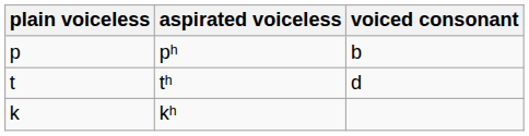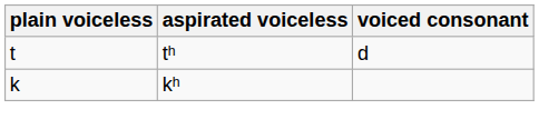 <table class="wikitable">
 <tr>
 <th>plain voiceless</th>
 <th>aspirated voiceless</th>
 <th>voiced consonant</th>
-</tr>
-<tr>
-<td>p</td>
-<td>pʰ</td>
-<td>b</td>
 </tr>
 <tr>
 <td>t</td>
 <td>tʰ</td>
 <td>d</td>
 </tr>
 <tr>
 <td>k</td>
 <td>kʰ</td>
 <td></td>
 </tr>
 </table>
